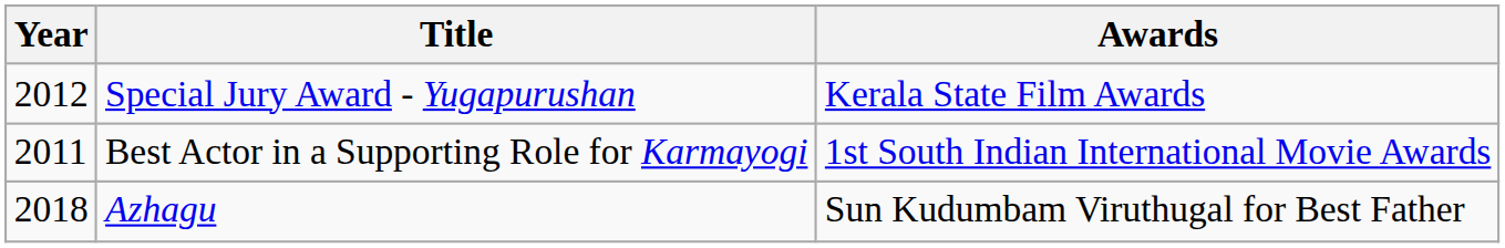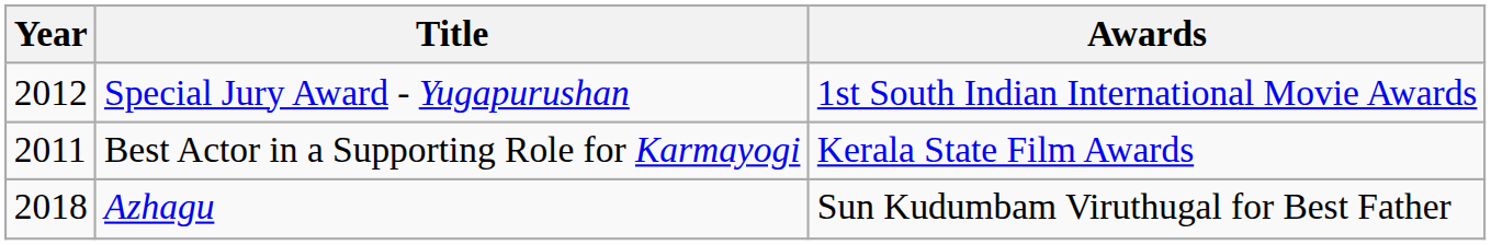 <table class="wikitable">
 <tr>
 <th>Year</th>
 <th>Title</th>
 <th>Awards</th>
 </tr>
 <tr>
 <td>2012</td>
 <td><a href='#'>Special Jury Award</a> - <em><a href='#'>Yugapurushan</a></em></td>
-<td><a href='#'>Kerala State Film Awards</a></td>
+<td><a href='#'>1st South Indian International Movie Awards</a></td>
 </tr>
 <tr>
 <td>2011</td>
 <td>Best Actor in a Supporting Role for <em><a href='#'>Karmayogi</a></em></td>
-<td><a href='#'>1st South Indian International Movie Awards</a></td>
+<td><a href='#'>Kerala State Film Awards</a></td>
 </tr>
 <tr>
 <td>2018</td>
 <td><em><a href='#'>Azhagu</a></em></td>
 <td>Sun Kudumbam Viruthugal for Best Father</td>
 </tr>
 </table>
